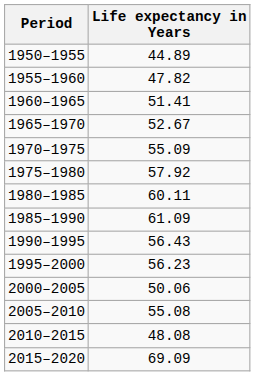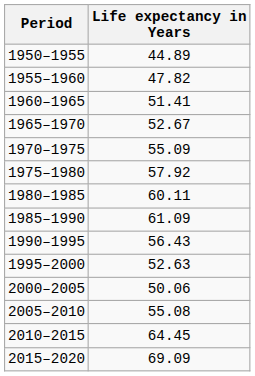 <table class="wikitable" style="text-align:center">
 <tr>
 <th>Period</th>
 <th>Life expectancy in<br>Years</th>
 </tr>
 <tr>
 <td>1950–1955</td>
 <td>44.89</td>
 </tr>
 <tr>
 <td>1955–1960</td>
 <td> 47.82</td>
 </tr>
 <tr>
 <td>1960–1965</td>
 <td> 51.41</td>
 </tr>
 <tr>
 <td>1965–1970</td>
 <td> 52.67</td>
 </tr>
 <tr>
 <td>1970–1975</td>
 <td> 55.09</td>
 </tr>
 <tr>
 <td>1975–1980</td>
 <td> 57.92</td>
 </tr>
 <tr>
 <td>1980–1985</td>
 <td> 60.11</td>
 </tr>
 <tr>
 <td>1985–1990</td>
 <td> 61.09</td>
 </tr>
 <tr>
 <td>1990–1995</td>
 <td> 56.43</td>
 </tr>
 <tr>
 <td>1995–2000</td>
-<td> 56.23</td>
+<td> 52.63</td>
 </tr>
 <tr>
 <td>2000–2005</td>
 <td> 50.06</td>
 </tr>
 <tr>
 <td>2005–2010</td>
 <td> 55.08</td>
 </tr>
 <tr>
 <td>2010–2015</td>
-<td> 48.08</td>
+<td> 64.45</td>
 </tr>
 <tr>
 <td>2015–2020</td>
 <td> 69.09</td>
 </tr>
 </table>
